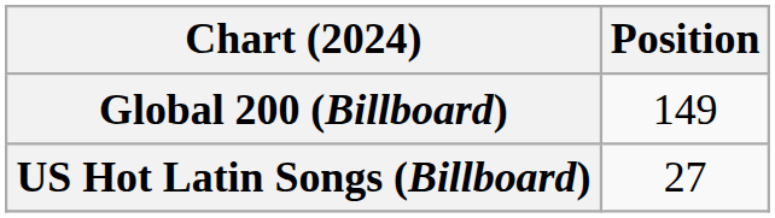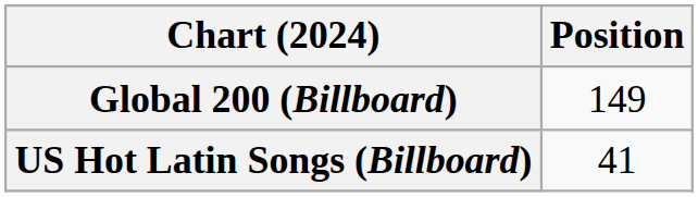 <table class="wikitable sortable plainrowheaders" style="text-align:center">
 <tr>
 <th scope="col">Chart (2024)</th>
 <th scope="col">Position</th>
 </tr>
 <tr>
 <th scope="row">Global 200 (<em>Billboard</em>)</th>
 <td>149</td>
 </tr>
 <tr>
 <th scope="row">US Hot Latin Songs (<em>Billboard</em>)</th>
-<td>27</td>
+<td>41</td>
 </tr>
 </table>
